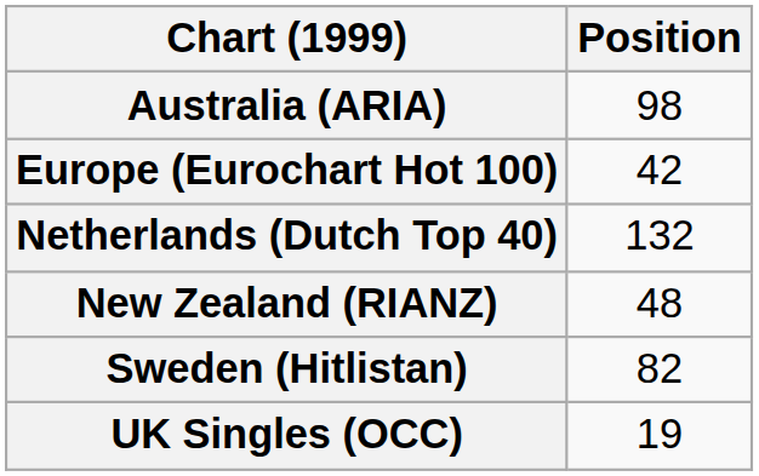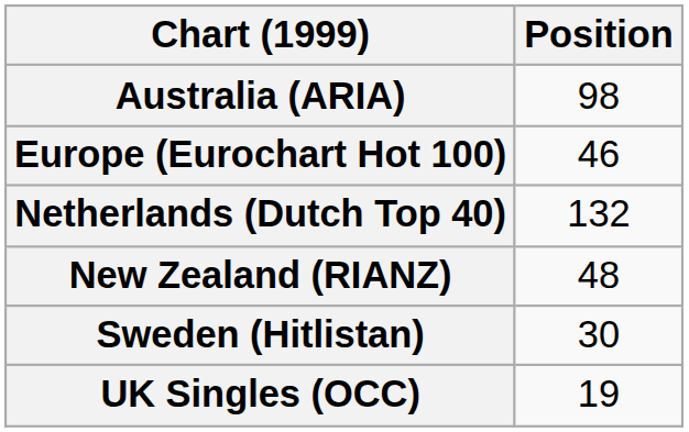 <table class="wikitable sortable plainrowheaders" style="text-align:center">
 <tr>
 <th>Chart (1999)</th>
 <th>Position</th>
 </tr>
 <tr>
 <th scope="row">Australia (ARIA)</th>
 <td>98</td>
 </tr>
 <tr>
 <th scope="row">Europe (Eurochart Hot 100)</th>
-<td>42</td>
+<td>46</td>
 </tr>
 <tr>
 <th scope="row">Netherlands (Dutch Top 40)</th>
 <td>132</td>
 </tr>
 <tr>
 <th scope="row">New Zealand (RIANZ)</th>
 <td>48</td>
 </tr>
 <tr>
 <th scope="row">Sweden (Hitlistan)</th>
-<td>82</td>
+<td>30</td>
 </tr>
 <tr>
 <th scope="row">UK Singles (OCC)</th>
 <td>19</td>
 </tr>
 </table>
